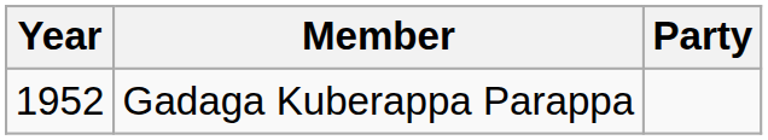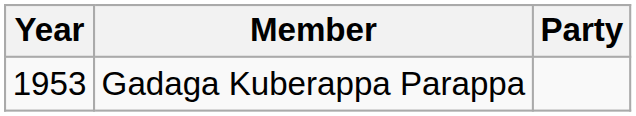 <table class="wikitable sortable">
 <tr>
 <th>Year</th>
 <th>Member</th>
 <th colspan="2">Party</th>
 </tr>
 <tr>
-<td>1952</td>
+<td>1953</td>
 <td>Gadaga Kuberappa Parappa</td>
 <td></td>
 </tr>
 </table>
